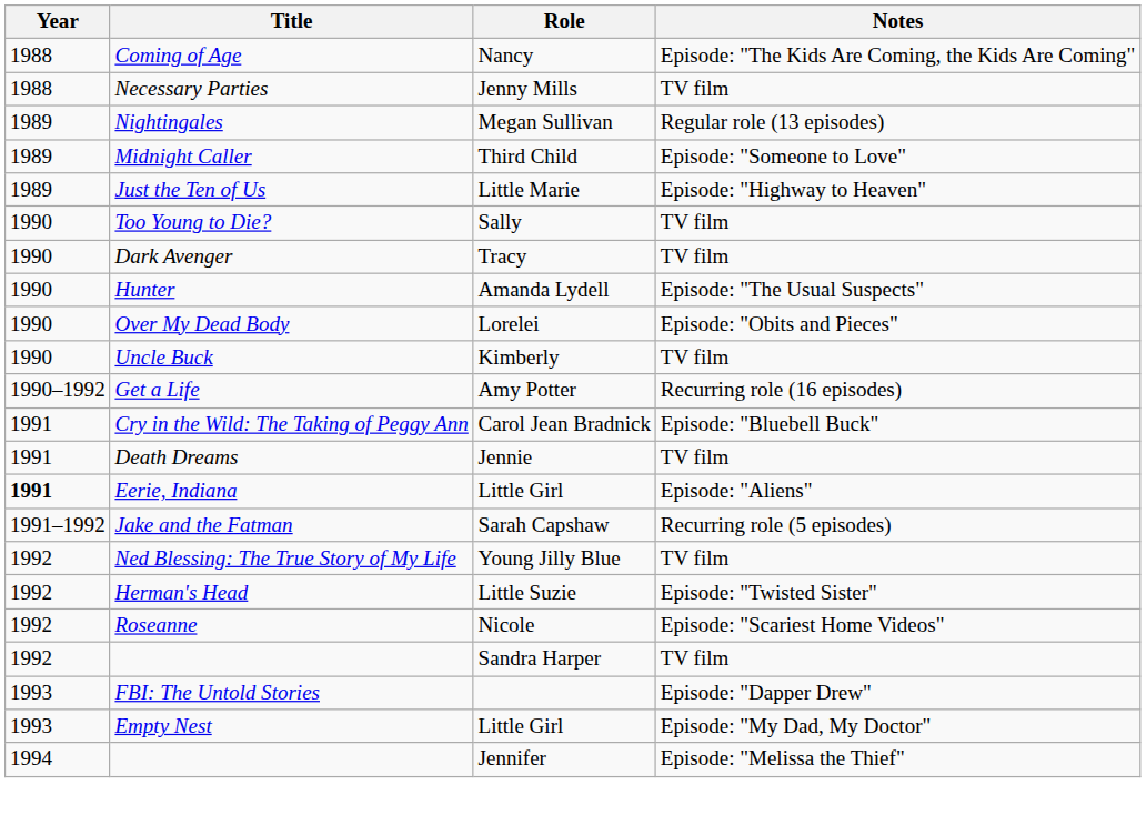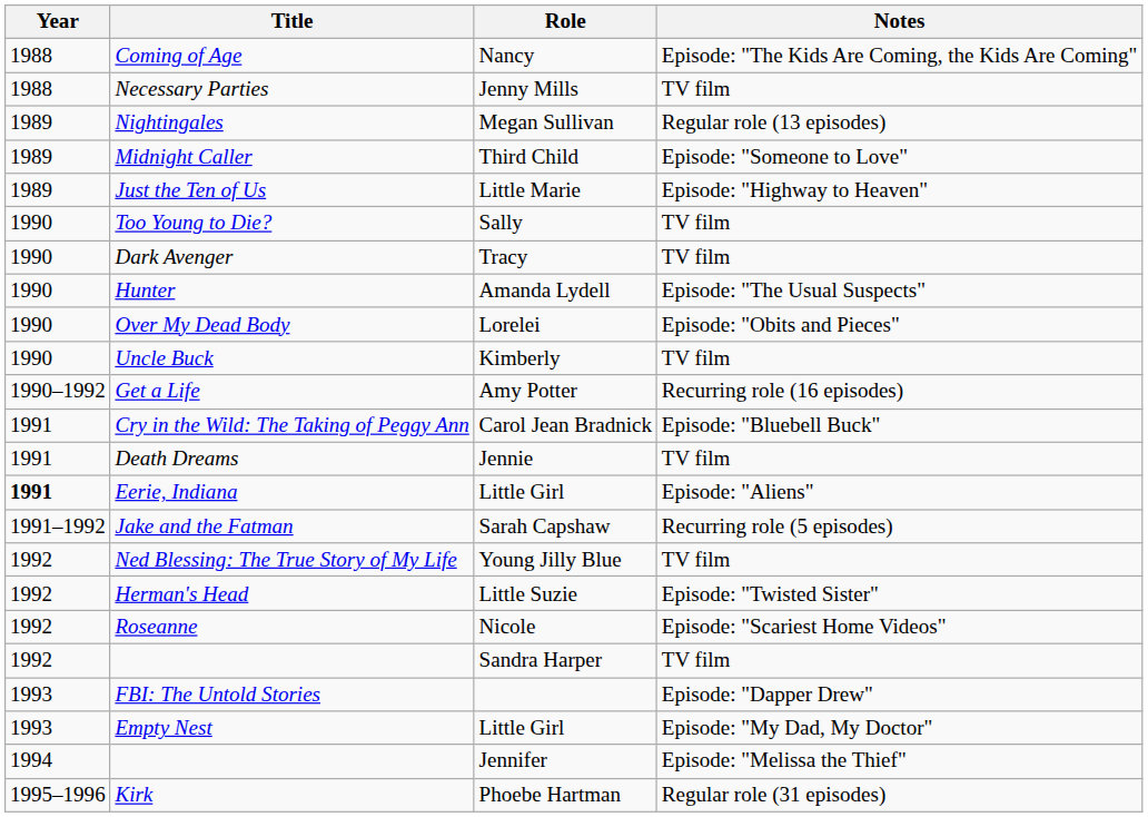 <table class="wikitable sortable">
 <tr>
 <th>Year</th>
 <th>Title</th>
 <th>Role</th>
 <th class="unsortable">Notes</th>
 </tr>
 <tr>
 <td>1988</td>
 <td><em><a href='#'>Coming of Age</a></em></td>
 <td>Nancy</td>
 <td>Episode: "The Kids Are Coming, the Kids Are Coming"</td>
 </tr>
 <tr>
 <td>1988</td>
 <td><em>Necessary Parties</em></td>
 <td>Jenny Mills</td>
 <td>TV film</td>
 </tr>
 <tr>
 <td>1989</td>
 <td><em><a href='#'>Nightingales</a></em></td>
 <td>Megan Sullivan</td>
 <td>Regular role (13 episodes)</td>
 </tr>
 <tr>
 <td>1989</td>
 <td><em><a href='#'>Midnight Caller</a></em></td>
 <td>Third Child</td>
 <td>Episode: "Someone to Love"</td>
 </tr>
 <tr>
 <td>1989</td>
 <td><em><a href='#'>Just the Ten of Us</a></em></td>
 <td>Little Marie</td>
 <td>Episode: "Highway to Heaven"</td>
 </tr>
 <tr>
 <td>1990</td>
 <td><em><a href='#'>Too Young to Die?</a></em></td>
 <td>Sally</td>
 <td>TV film</td>
 </tr>
 <tr>
 <td>1990</td>
 <td><em>Dark Avenger</em></td>
 <td>Tracy</td>
 <td>TV film</td>
 </tr>
 <tr>
 <td>1990</td>
 <td><em><a href='#'>Hunter</a></em></td>
 <td>Amanda Lydell</td>
 <td>Episode: "The Usual Suspects"</td>
 </tr>
 <tr>
 <td>1990</td>
 <td><em><a href='#'>Over My Dead Body</a></em></td>
 <td>Lorelei</td>
 <td>Episode: "Obits and Pieces"</td>
 </tr>
 <tr>
 <td>1990</td>
 <td><em><a href='#'>Uncle Buck</a></em></td>
 <td>Kimberly</td>
 <td>TV film</td>
 </tr>
 <tr>
 <td>1990–1992</td>
 <td><em><a href='#'>Get a Life</a></em></td>
 <td>Amy Potter</td>
 <td>Recurring role (16 episodes)</td>
 </tr>
 <tr>
 <td>1991</td>
 <td><em><a href='#'>Cry in the Wild: The Taking of Peggy Ann</a></em></td>
 <td>Carol Jean Bradnick</td>
 <td>Episode: "Bluebell Buck"</td>
 </tr>
 <tr>
 <td>1991</td>
 <td><em>Death Dreams</em></td>
 <td>Jennie</td>
 <td>TV film</td>
 </tr>
 <tr>
 <td><strong>1991</strong></td>
 <td><em><a href='#'>Eerie, Indiana</a></em></td>
 <td>Little Girl</td>
 <td>Episode: "Aliens"</td>
 </tr>
 <tr>
 <td>1991–1992</td>
 <td><em><a href='#'>Jake and the Fatman</a></em></td>
 <td>Sarah Capshaw</td>
 <td>Recurring role (5 episodes)</td>
 </tr>
 <tr>
 <td>1992</td>
 <td><em><a href='#'>Ned Blessing: The True Story of My Life</a></em></td>
 <td>Young Jilly Blue</td>
 <td>TV film</td>
 </tr>
 <tr>
 <td>1992</td>
 <td><em><a href='#'>Herman's Head</a></em></td>
 <td>Little Suzie</td>
 <td>Episode: "Twisted Sister"</td>
 </tr>
 <tr>
 <td>1992</td>
 <td><em><a href='#'>Roseanne</a></em></td>
 <td>Nicole</td>
 <td>Episode: "Scariest Home Videos"</td>
 </tr>
 <tr>
 <td>1992</td>
 <td><em></em></td>
 <td>Sandra Harper</td>
 <td>TV film</td>
 </tr>
 <tr>
 <td>1993</td>
 <td><em><a href='#'>FBI: The Untold Stories</a></em></td>
 <td></td>
 <td>Episode: "Dapper Drew"</td>
 </tr>
 <tr>
 <td>1993</td>
 <td><em><a href='#'>Empty Nest</a></em></td>
 <td>Little Girl</td>
 <td>Episode: "My Dad, My Doctor"</td>
 </tr>
 <tr>
 <td>1994</td>
 <td><em></em></td>
 <td>Jennifer</td>
 <td>Episode: "Melissa the Thief"</td>
 </tr>
+<tr>
+<td>1995–1996</td>
+<td><em><a href='#'>Kirk</a></em></td>
+<td>Phoebe Hartman</td>
+<td>Regular role (31 episodes)</td>
+</tr>
 </table>
